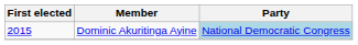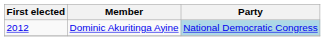 <table class="wikitable">
 <tr>
 <th>First elected</th>
 <th>Member</th>
 <th>Party</th>
 </tr>
 <tr>
-<td><a href='#'>2015</a></td>
+<td><a href='#'>2012</a></td>
 <td><a href='#'>Dominic Akuritinga Ayine</a></td>
 <td style="background: lightblue;"><a href='#'>National Democratic Congress</a></td>
 </tr>
 <tr>
 </tr>
 </table>
